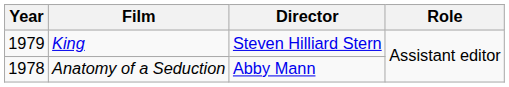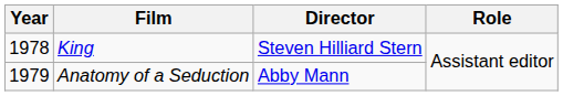 <table class="wikitable">
 <tr>
 <th>Year</th>
 <th>Film</th>
 <th>Director</th>
 <th>Role</th>
 </tr>
 <tr>
-<td>1979</td>
+<td>1978</td>
 <td><em><a href='#'>King</a></em></td>
 <td><a href='#'>Steven Hilliard Stern</a></td>
 <td rowspan=2>Assistant editor</td>
 </tr>
 <tr>
-<td>1978</td>
+<td>1979</td>
 <td><em>Anatomy of a Seduction</em></td>
 <td><a href='#'>Abby Mann</a></td>
 </tr>
 </table>
